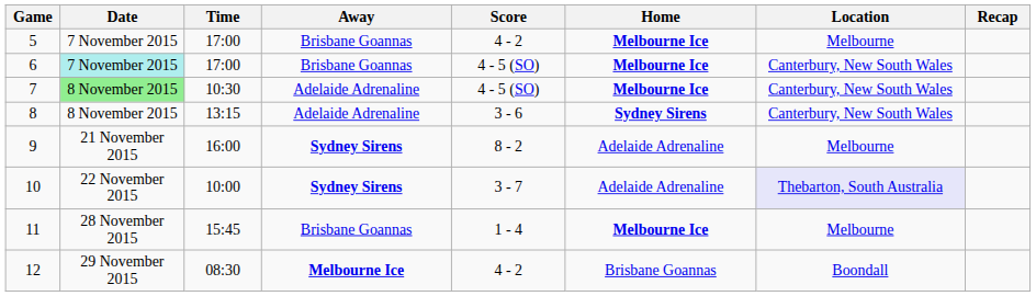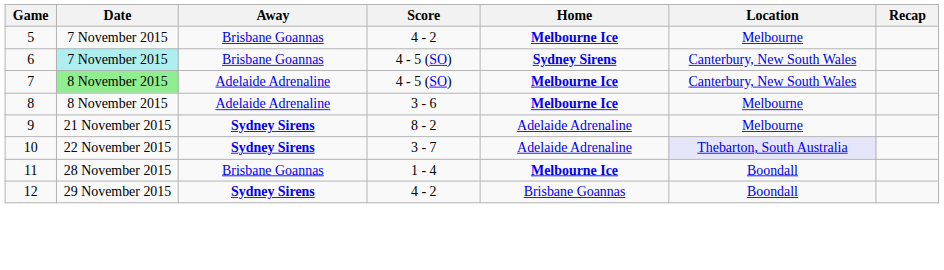 <table class="wikitable" width="85%" style="margin: 1em auto 1em auto">
 <tr>
 <th width="1%">Game</th>
 <th width="6%">Date</th>
-<th width="4%">Time</th>
 <th width="10%">Away</th>
 <th width="6%">Score</th>
 <th width="10%">Home</th>
 <th width="11%">Location</th>
 <th width="2%">Recap</th>
 </tr>
 <tr align="center">
 <td>5</td>
 <td>7 November 2015</td>
-<td>17:00</td>
 <td><a href='#'>Brisbane Goannas</a></td>
 <td>4 - 2</td>
 <td><strong><a href='#'>Melbourne Ice</a></strong></td>
 <td><a href='#'>Melbourne</a></td>
 <td></td>
 </tr>
 <tr align="center">
 <td>6</td>
 <td style="background: paleturquoise;">7 November 2015</td>
-<td>17:00</td>
 <td><a href='#'>Brisbane Goannas</a></td>
 <td>4 - 5 (<a href='#'>SO</a>)</td>
-<td><strong><a href='#'>Melbourne Ice</a></strong></td>
+<td><strong><a href='#'>Sydney Sirens</a></strong></td>
 <td><a href='#'>Canterbury, New South Wales</a></td>
 <td></td>
 </tr>
 <tr align="center">
 <td>7</td>
 <td style="background: lightgreen;">8 November 2015</td>
-<td>10:30</td>
 <td><a href='#'>Adelaide Adrenaline</a></td>
 <td>4 - 5 (<a href='#'>SO</a>)</td>
 <td><strong><a href='#'>Melbourne Ice</a></strong></td>
 <td><a href='#'>Canterbury, New South Wales</a></td>
 <td></td>
 </tr>
 <tr align="center">
 <td>8</td>
 <td>8 November 2015</td>
-<td>13:15</td>
 <td><a href='#'>Adelaide Adrenaline</a></td>
 <td>3 - 6</td>
-<td><strong><a href='#'>Sydney Sirens</a></strong></td>
-<td><a href='#'>Canterbury, New South Wales</a></td>
+<td><strong><a href='#'>Melbourne Ice</a></strong></td>
+<td><a href='#'>Melbourne</a></td>
 <td></td>
 </tr>
 <tr align="center">
 <td>9</td>
 <td>21 November 2015</td>
-<td>16:00</td>
 <td><strong><a href='#'>Sydney Sirens</a></strong></td>
 <td>8 - 2</td>
 <td><a href='#'>Adelaide Adrenaline</a></td>
 <td><a href='#'>Melbourne</a></td>
 <td></td>
 </tr>
 <tr align="center">
 <td>10</td>
 <td>22 November 2015</td>
-<td>10:00</td>
 <td><strong><a href='#'>Sydney Sirens</a></strong></td>
 <td>3 - 7</td>
 <td><a href='#'>Adelaide Adrenaline</a></td>
 <td style="background: lavender;"><a href='#'>Thebarton, South Australia</a></td>
 <td></td>
 </tr>
 <tr align="center">
 <td>11</td>
 <td>28 November 2015</td>
-<td>15:45</td>
 <td><a href='#'>Brisbane Goannas</a></td>
 <td>1 - 4</td>
 <td><strong><a href='#'>Melbourne Ice</a></strong></td>
-<td><a href='#'>Melbourne</a></td>
+<td><a href='#'>Boondall</a></td>
 <td></td>
 </tr>
 <tr align="center">
 <td>12</td>
 <td>29 November 2015</td>
-<td>08:30</td>
-<td><strong><a href='#'>Melbourne Ice</a></strong></td>
+<td><strong><a href='#'>Sydney Sirens</a></strong></td>
 <td>4 - 2</td>
 <td><a href='#'>Brisbane Goannas</a></td>
 <td><a href='#'>Boondall</a></td>
 <td></td>
 </tr>
 </table>
